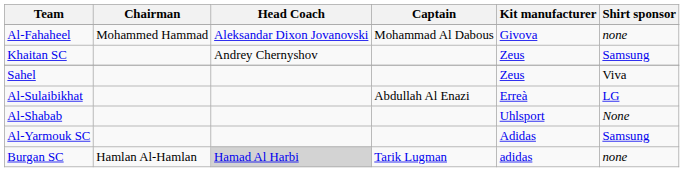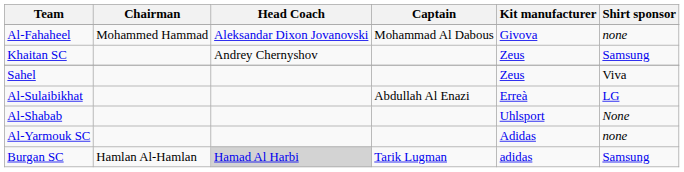 <table class="wikitable sortable" style="text-align: left;">
 <tr>
 <th>Team</th>
 <th>Chairman</th>
 <th>Head Coach</th>
 <th>Captain</th>
 <th>Kit manufacturer</th>
 <th>Shirt sponsor</th>
 </tr>
 <tr>
 </tr>
 <tr>
 <td><a href='#'>Al-Fahaheel</a></td>
 <td>Mohammed Hammad</td>
 <td><a href='#'>Aleksandar Dixon Jovanovski</a></td>
 <td>Mohammad Al Dabous</td>
 <td><a href='#'>Givova</a></td>
 <td><em>none</em></td>
 </tr>
 <tr>
 <td><a href='#'>Khaitan SC</a></td>
 <td></td>
 <td>Andrey Chernyshov</td>
 <td></td>
 <td><a href='#'>Zeus</a></td>
 <td><a href='#'>Samsung</a></td>
 </tr>
 <tr>
 </tr>
 <tr>
 <td><a href='#'>Sahel</a></td>
 <td></td>
 <td></td>
 <td></td>
 <td><a href='#'>Zeus</a></td>
 <td>Viva</td>
 </tr>
 <tr>
 <td><a href='#'>Al-Sulaibikhat</a></td>
 <td></td>
 <td></td>
 <td>Abdullah Al Enazi</td>
 <td><a href='#'>Erreà</a></td>
 <td><a href='#'>LG</a></td>
 </tr>
 <tr>
 <td><a href='#'>Al-Shabab</a></td>
 <td></td>
 <td></td>
 <td></td>
 <td><a href='#'>Uhlsport</a></td>
 <td><em>None</em></td>
 </tr>
 <tr>
 <td><a href='#'>Al-Yarmouk SC</a></td>
 <td></td>
 <td></td>
 <td></td>
 <td><a href='#'>Adidas</a></td>
-<td><a href='#'>Samsung</a></td>
+<td><em>none</em></td>
 </tr>
 <tr>
 <td><a href='#'>Burgan SC</a></td>
 <td>Hamlan Al-Hamlan</td>
 <td style="background: lightgrey;"><a href='#'>Hamad Al Harbi</a></td>
 <td><a href='#'>Tarik Lugman</a></td>
 <td><a href='#'>adidas</a></td>
-<td><em>none</em></td>
+<td><a href='#'>Samsung</a></td>
 </tr>
 </table>
